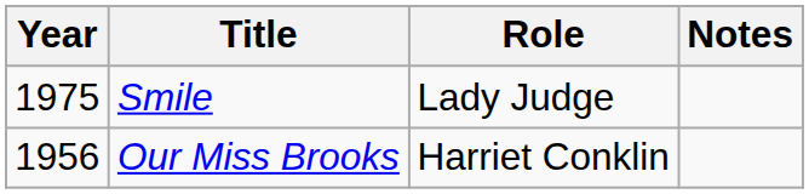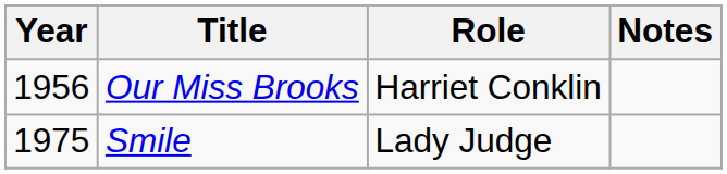 <table class="wikitable">
 <tr>
 <th>Year</th>
 <th>Title</th>
 <th>Role</th>
 <th>Notes</th>
 </tr>
 <tr>
+<td>1956</td>
+<td><em><a href='#'>Our Miss Brooks</a></em></td>
+<td>Harriet Conklin</td>
+<td></td>
+</tr>
+<tr>
 <td>1975</td>
 <td><em><a href='#'>Smile</a></em></td>
 <td>Lady Judge</td>
 <td></td>
 </tr>
-<tr>
-<td>1956</td>
-<td><em><a href='#'>Our Miss Brooks</a></em></td>
-<td>Harriet Conklin</td>
-<td></td>
-</tr>
 </table>
